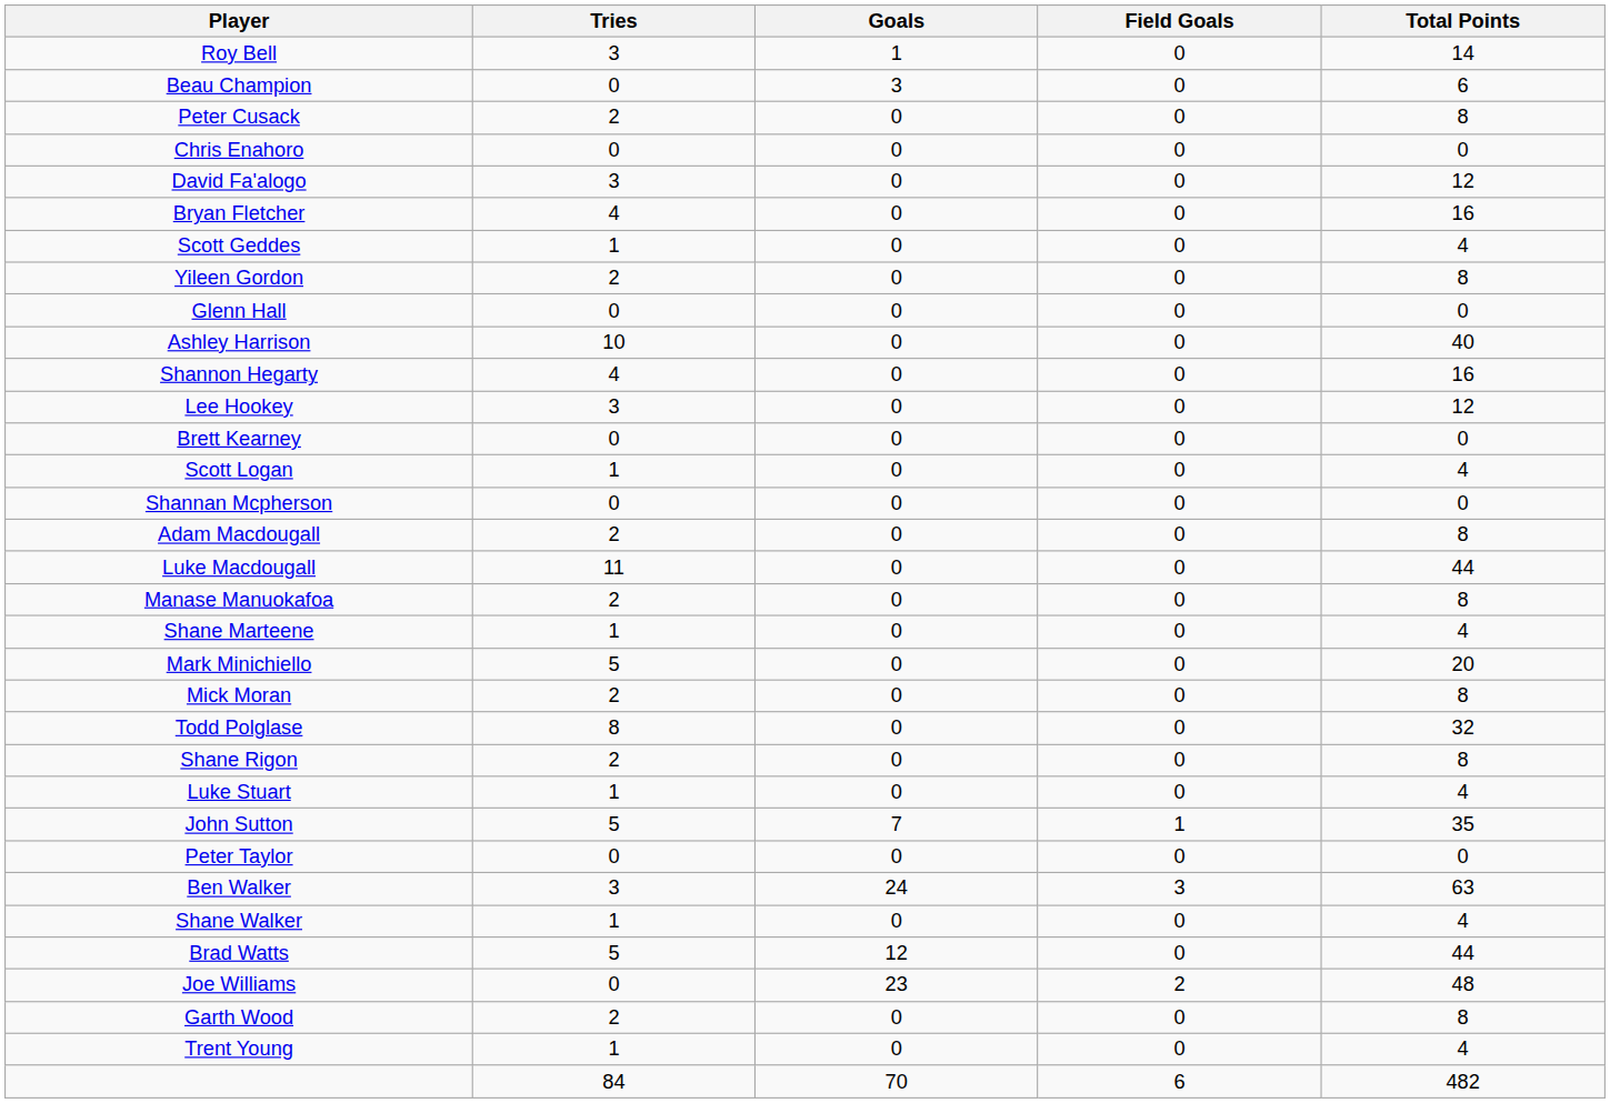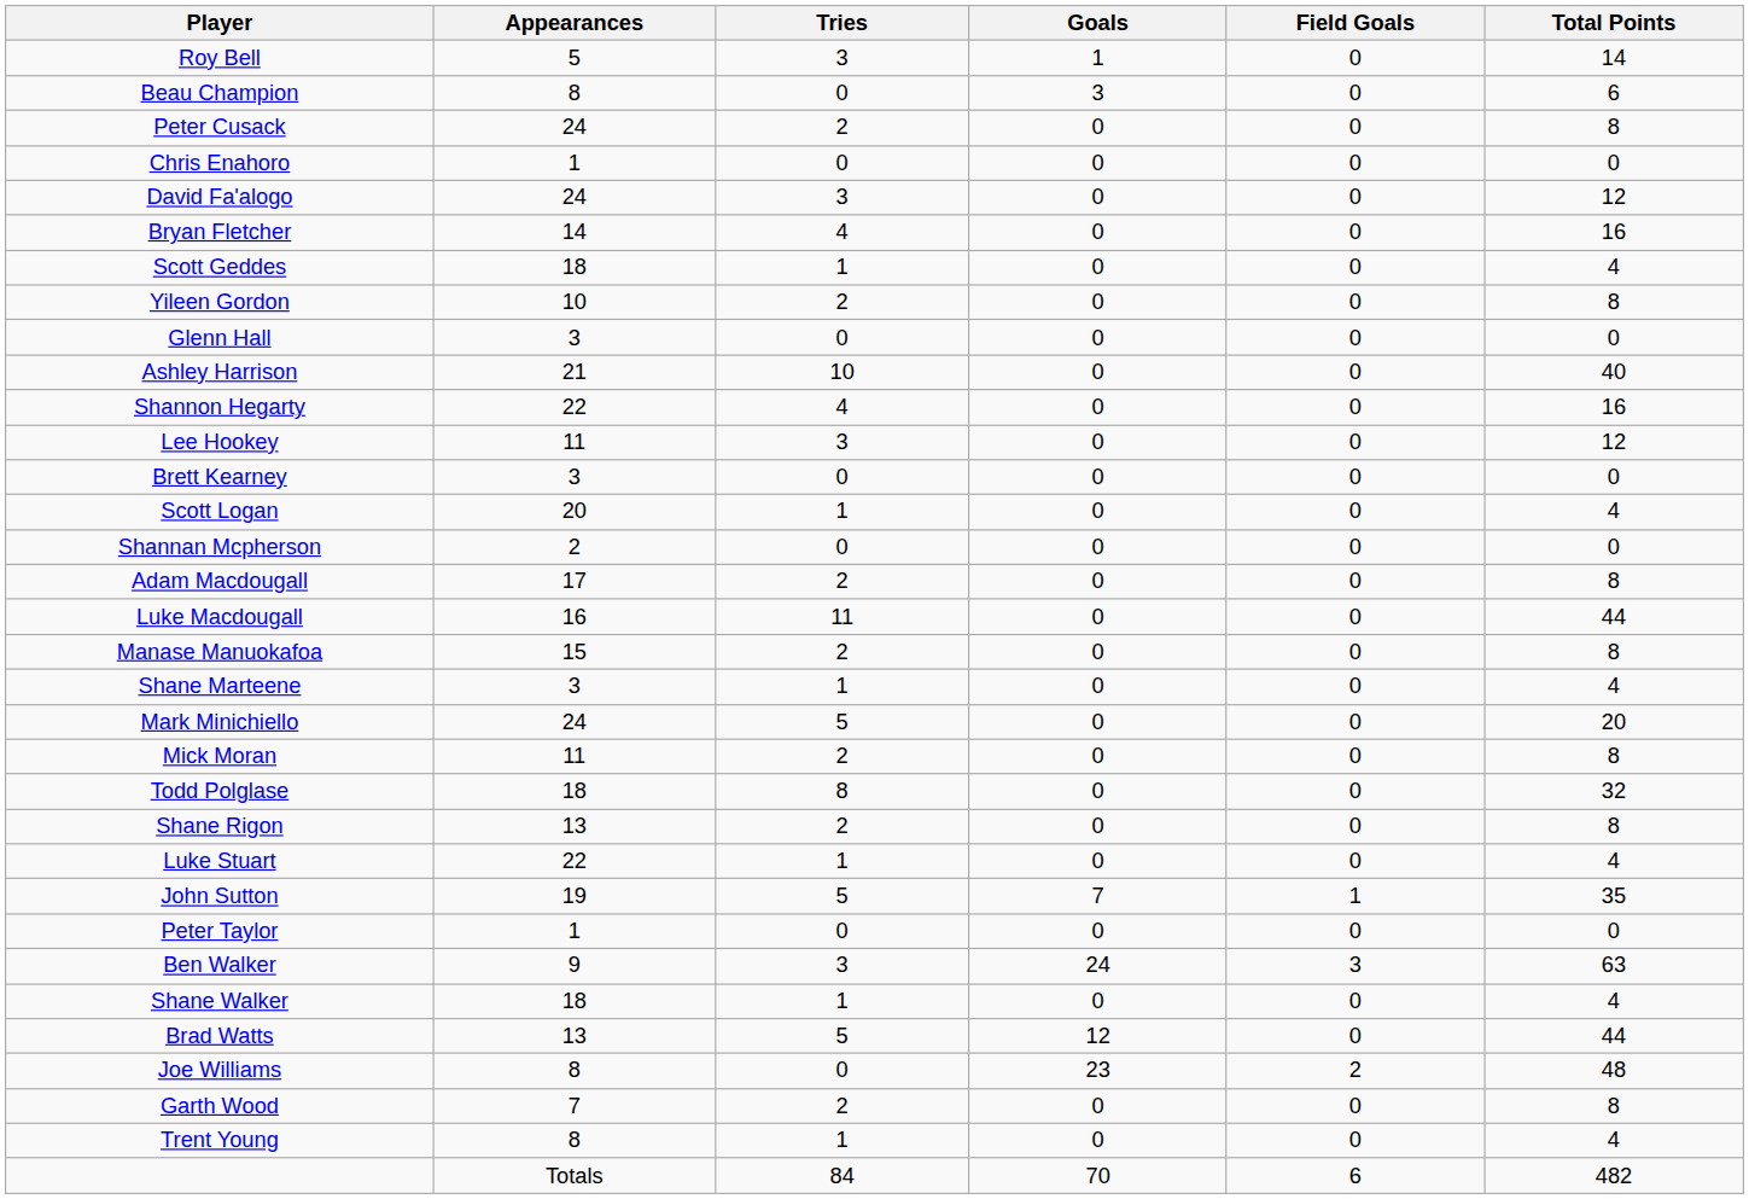 <table class="wikitable sortable" width="100%" style="text-align: center;">
 <tr>
 <th style="width:25em">Player</th>
+<th style="width:15em" data-sort-type="number">Appearances</th>
 <th style="width:15em" data-sort-type="number">Tries</th>
 <th style="width:15em" data-sort-type="number">Goals</th>
 <th style="width:15em" data-sort-type="number">Field Goals</th>
 <th style="width:15em" data-sort-type="number">Total Points</th>
 </tr>
 <tr class="sortbottom">
 <td><a href='#'>Roy Bell</a></td>
+<td>5</td>
 <td>3</td>
 <td>1</td>
 <td>0</td>
 <td>14</td>
 </tr>
 <tr>
 <td><a href='#'>Beau Champion</a></td>
+<td>8</td>
 <td>0</td>
 <td>3</td>
 <td>0</td>
 <td>6</td>
 </tr>
 <tr>
 <td><a href='#'>Peter Cusack</a></td>
+<td>24</td>
 <td>2</td>
 <td>0</td>
 <td>0</td>
 <td>8</td>
 </tr>
 <tr>
 <td><a href='#'>Chris Enahoro</a></td>
+<td>1</td>
 <td>0</td>
 <td>0</td>
 <td>0</td>
 <td>0</td>
 </tr>
 <tr>
 <td><a href='#'>David Fa'alogo</a></td>
+<td>24</td>
 <td>3</td>
 <td>0</td>
 <td>0</td>
 <td>12</td>
 </tr>
 <tr>
 <td><a href='#'>Bryan Fletcher</a></td>
+<td>14</td>
 <td>4</td>
 <td>0</td>
 <td>0</td>
 <td>16</td>
 </tr>
 <tr>
 <td><a href='#'>Scott Geddes</a></td>
+<td>18</td>
 <td>1</td>
 <td>0</td>
 <td>0</td>
 <td>4</td>
 </tr>
 <tr>
 <td><a href='#'>Yileen Gordon</a></td>
+<td>10</td>
 <td>2</td>
 <td>0</td>
 <td>0</td>
 <td>8</td>
 </tr>
 <tr>
 <td><a href='#'>Glenn Hall</a></td>
+<td>3</td>
 <td>0</td>
 <td>0</td>
 <td>0</td>
 <td>0</td>
 </tr>
 <tr>
 <td><a href='#'>Ashley Harrison</a></td>
+<td>21</td>
 <td>10</td>
 <td>0</td>
 <td>0</td>
 <td>40</td>
 </tr>
 <tr>
 <td><a href='#'>Shannon Hegarty</a></td>
+<td>22</td>
 <td>4</td>
 <td>0</td>
 <td>0</td>
 <td>16</td>
 </tr>
 <tr>
 <td><a href='#'>Lee Hookey</a></td>
+<td>11</td>
 <td>3</td>
 <td>0</td>
 <td>0</td>
 <td>12</td>
 </tr>
 <tr>
 <td><a href='#'>Brett Kearney</a></td>
+<td>3</td>
 <td>0</td>
 <td>0</td>
 <td>0</td>
 <td>0</td>
 </tr>
 <tr>
 <td><a href='#'>Scott Logan</a></td>
+<td>20</td>
 <td>1</td>
 <td>0</td>
 <td>0</td>
 <td>4</td>
 </tr>
 <tr>
 <td><a href='#'>Shannan Mcpherson</a></td>
+<td>2</td>
 <td>0</td>
 <td>0</td>
 <td>0</td>
 <td>0</td>
 </tr>
 <tr>
 <td><a href='#'>Adam Macdougall</a></td>
+<td>17</td>
 <td>2</td>
 <td>0</td>
 <td>0</td>
 <td>8</td>
 </tr>
 <tr>
 <td><a href='#'>Luke Macdougall</a></td>
+<td>16</td>
 <td>11</td>
 <td>0</td>
 <td>0</td>
 <td>44</td>
 </tr>
 <tr>
 <td><a href='#'>Manase Manuokafoa</a></td>
+<td>15</td>
 <td>2</td>
 <td>0</td>
 <td>0</td>
 <td>8</td>
 </tr>
 <tr>
 <td><a href='#'>Shane Marteene</a></td>
+<td>3</td>
 <td>1</td>
 <td>0</td>
 <td>0</td>
 <td>4</td>
 </tr>
 <tr>
 <td><a href='#'>Mark Minichiello</a></td>
+<td>24</td>
 <td>5</td>
 <td>0</td>
 <td>0</td>
 <td>20</td>
 </tr>
 <tr>
 <td><a href='#'>Mick Moran</a></td>
+<td>11</td>
 <td>2</td>
 <td>0</td>
 <td>0</td>
 <td>8</td>
 </tr>
 <tr>
 <td><a href='#'>Todd Polglase</a></td>
+<td>18</td>
 <td>8</td>
 <td>0</td>
 <td>0</td>
 <td>32</td>
 </tr>
 <tr>
 <td><a href='#'>Shane Rigon</a></td>
+<td>13</td>
 <td>2</td>
 <td>0</td>
 <td>0</td>
 <td>8</td>
 </tr>
 <tr>
 <td><a href='#'>Luke Stuart</a></td>
+<td>22</td>
 <td>1</td>
 <td>0</td>
 <td>0</td>
 <td>4</td>
 </tr>
 <tr>
 <td><a href='#'>John Sutton</a></td>
+<td>19</td>
 <td>5</td>
 <td>7</td>
 <td>1</td>
 <td>35</td>
 </tr>
 <tr>
 <td><a href='#'>Peter Taylor</a></td>
+<td>1</td>
 <td>0</td>
 <td>0</td>
 <td>0</td>
 <td>0</td>
 </tr>
 <tr>
 <td><a href='#'>Ben Walker</a></td>
+<td>9</td>
 <td>3</td>
 <td>24</td>
 <td>3</td>
 <td>63</td>
 </tr>
 <tr>
 <td><a href='#'>Shane Walker</a></td>
+<td>18</td>
 <td>1</td>
 <td>0</td>
 <td>0</td>
 <td>4</td>
 </tr>
 <tr>
 <td><a href='#'>Brad Watts</a></td>
+<td>13</td>
 <td>5</td>
 <td>12</td>
 <td>0</td>
 <td>44</td>
 </tr>
 <tr>
 <td><a href='#'>Joe Williams</a></td>
+<td>8</td>
 <td>0</td>
 <td>23</td>
 <td>2</td>
 <td>48</td>
 </tr>
 <tr>
 <td><a href='#'>Garth Wood</a></td>
+<td>7</td>
 <td>2</td>
 <td>0</td>
 <td>0</td>
 <td>8</td>
 </tr>
 <tr>
 <td><a href='#'>Trent Young</a></td>
+<td>8</td>
 <td>1</td>
 <td>0</td>
 <td>0</td>
 <td>4</td>
 </tr>
 <tr>
 <td></td>
+<td>Totals</td>
 <td>84</td>
 <td>70</td>
 <td>6</td>
 <td>482</td>
 </tr>
 </table>
